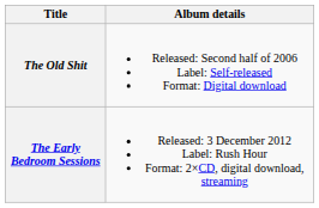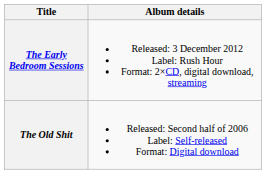 <table class="wikitable plainrowheaders" style="text-align:center;">
 <tr>
 <th scope="col" style="width:8em;">Title</th>
 <th scope="col" style="width:17em;">Album details</th>
 </tr>
 <tr>
+<th scope="row"><em><a href='#'>The Early Bedroom Sessions</a></em></th>
+<td><br><ul><li>Released: 3 December 2012</li><li>Label: Rush Hour</li><li>Format: 2×<a href='#'>CD</a>, digital download, <a href='#'>streaming</a></li></ul></td>
+</tr>
+<tr>
 <th scope="row"><em>The Old Shit</em></th>
 <td><br><ul><li>Released: Second half of 2006</li><li>Label: <a href='#'>Self-released</a></li><li>Format: <a href='#'>Digital download</a></li></ul></td>
 </tr>
-<tr>
-<th scope="row"><em><a href='#'>The Early Bedroom Sessions</a></em></th>
-<td><br><ul><li>Released: 3 December 2012</li><li>Label: Rush Hour</li><li>Format: 2×<a href='#'>CD</a>, digital download, <a href='#'>streaming</a></li></ul></td>
-</tr>
 </table>
